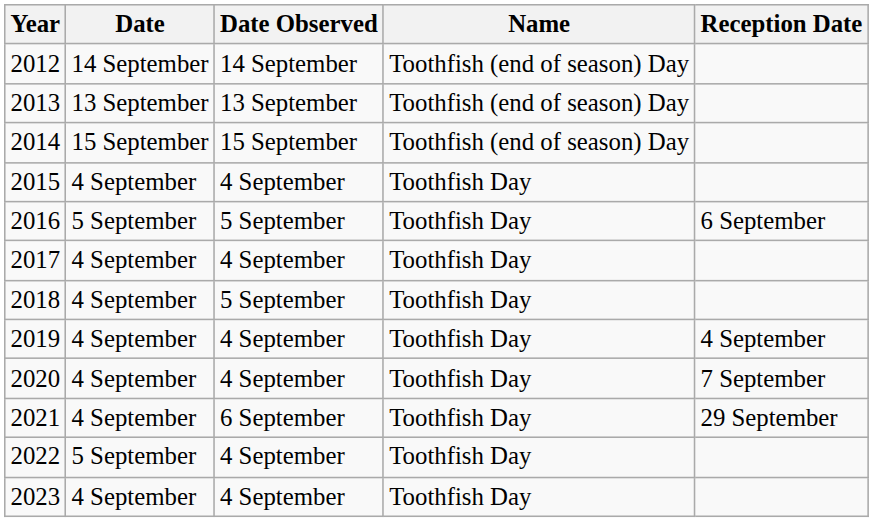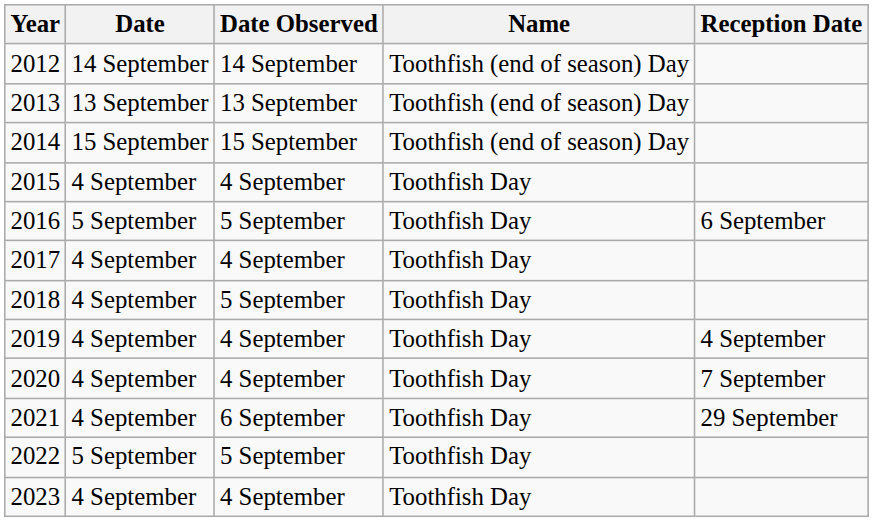 <table class="wikitable collapsible sortable">
 <tr>
 <th>Year</th>
 <th>Date</th>
 <th>Date Observed</th>
 <th>Name</th>
 <th>Reception Date</th>
 </tr>
 <tr>
 <td>2012</td>
 <td>14 September</td>
 <td>14 September</td>
 <td>Toothfish (end of season) Day</td>
 <td></td>
 </tr>
 <tr>
 <td>2013</td>
 <td>13 September</td>
 <td>13 September</td>
 <td>Toothfish (end of season) Day</td>
 <td></td>
 </tr>
 <tr>
 <td>2014</td>
 <td>15 September</td>
 <td>15 September</td>
 <td>Toothfish (end of season) Day</td>
 <td></td>
 </tr>
 <tr>
 <td>2015</td>
 <td>4 September</td>
 <td>4 September</td>
 <td>Toothfish Day</td>
 <td></td>
 </tr>
 <tr>
 <td>2016</td>
 <td>5 September</td>
 <td>5 September</td>
 <td>Toothfish Day</td>
 <td>6 September</td>
 </tr>
 <tr>
 <td>2017</td>
 <td>4 September</td>
 <td>4 September</td>
 <td>Toothfish Day</td>
 <td></td>
 </tr>
 <tr>
 <td>2018</td>
 <td>4 September</td>
 <td>5 September</td>
 <td>Toothfish Day</td>
 <td></td>
 </tr>
 <tr>
 <td>2019</td>
 <td>4 September</td>
 <td>4 September</td>
 <td>Toothfish Day</td>
 <td>4 September</td>
 </tr>
 <tr>
 <td>2020</td>
 <td>4 September</td>
 <td>4 September</td>
 <td>Toothfish Day</td>
 <td>7 September</td>
 </tr>
 <tr>
 <td>2021</td>
 <td>4 September</td>
 <td>6 September</td>
 <td>Toothfish Day</td>
 <td>29 September</td>
 </tr>
 <tr>
 <td>2022</td>
 <td>5 September</td>
-<td>4 September</td>
+<td>5 September</td>
 <td>Toothfish Day</td>
 <td></td>
 </tr>
 <tr>
 <td>2023</td>
 <td>4 September</td>
 <td>4 September</td>
 <td>Toothfish Day</td>
 <td><br></td>
 </tr>
 </table>
